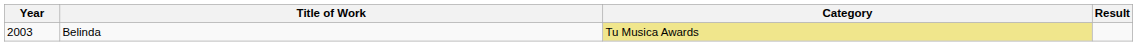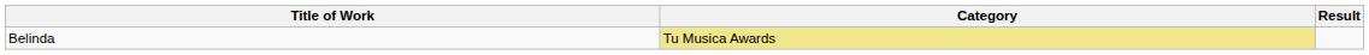 <table class="wikitable" style="table-layout: fixed;">
 <tr>
-<th style="width:5%;">Year</th>
 <th style="width:50%;">Title of Work</th>
 <th style="width:50%;">Category</th>
 <th style="width:10%;">Result</th>
 </tr>
 <tr>
-<td>2003</td>
 <td>Belinda</td>
 <td style="background: khaki;">Tu Musica Awards</td>
 <td></td>
 </tr>
 </table>
